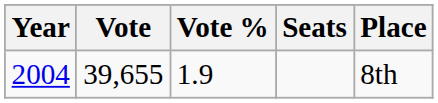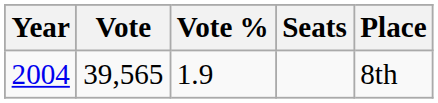 <table class="wikitable">
 <tr>
 <th>Year</th>
 <th>Vote</th>
 <th>Vote %</th>
 <th>Seats</th>
 <th>Place</th>
 </tr>
 <tr>
 <td><a href='#'>2004</a></td>
-<td>39,655</td>
+<td>39,565</td>
 <td>1.9</td>
 <td></td>
 <td>8th</td>
 </tr>
 </table>
